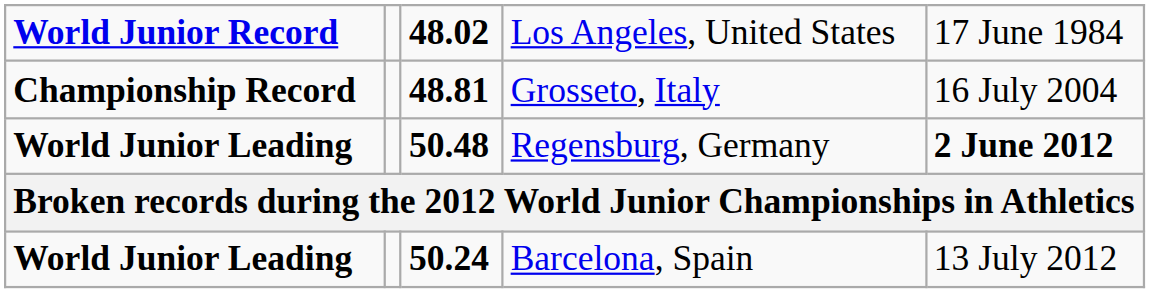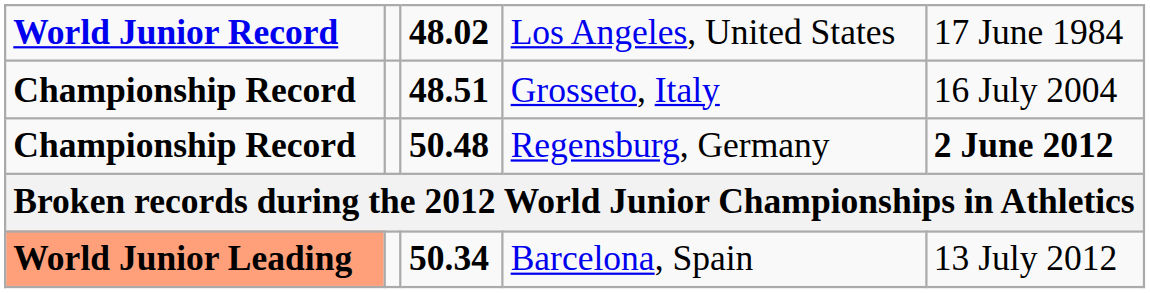 <table class="wikitable">
 <tr>
 <td><strong><a href='#'>World Junior Record</a></strong></td>
 <td></td>
 <td><strong>48.02</strong></td>
 <td><a href='#'>Los Angeles</a>, United States</td>
 <td>17 June 1984</td>
 </tr>
 <tr>
 <td><strong>Championship Record</strong></td>
 <td></td>
-<td><strong>48.81</strong></td>
+<td><strong>48.51</strong></td>
 <td><a href='#'>Grosseto</a>, <a href='#'>Italy</a></td>
 <td>16 July 2004</td>
 </tr>
 <tr>
-<td><strong>World Junior Leading</strong></td>
+<td><strong>Championship Record</strong></td>
 <td></td>
 <td><strong>50.48</strong></td>
 <td><a href='#'>Regensburg</a>, Germany</td>
 <td><strong>2 June 2012</strong></td>
 </tr>
 <tr>
 <th colspan="5">Broken records during the 2012 World Junior Championships in Athletics</th>
 </tr>
 <tr>
-<td><strong>World Junior Leading</strong></td>
+<td style="background: lightsalmon;"><strong>World Junior Leading</strong></td>
 <td></td>
-<td><strong>50.24</strong></td>
+<td><strong>50.34</strong></td>
 <td><a href='#'>Barcelona</a>, Spain</td>
 <td>13 July 2012</td>
 </tr>
 </table>
